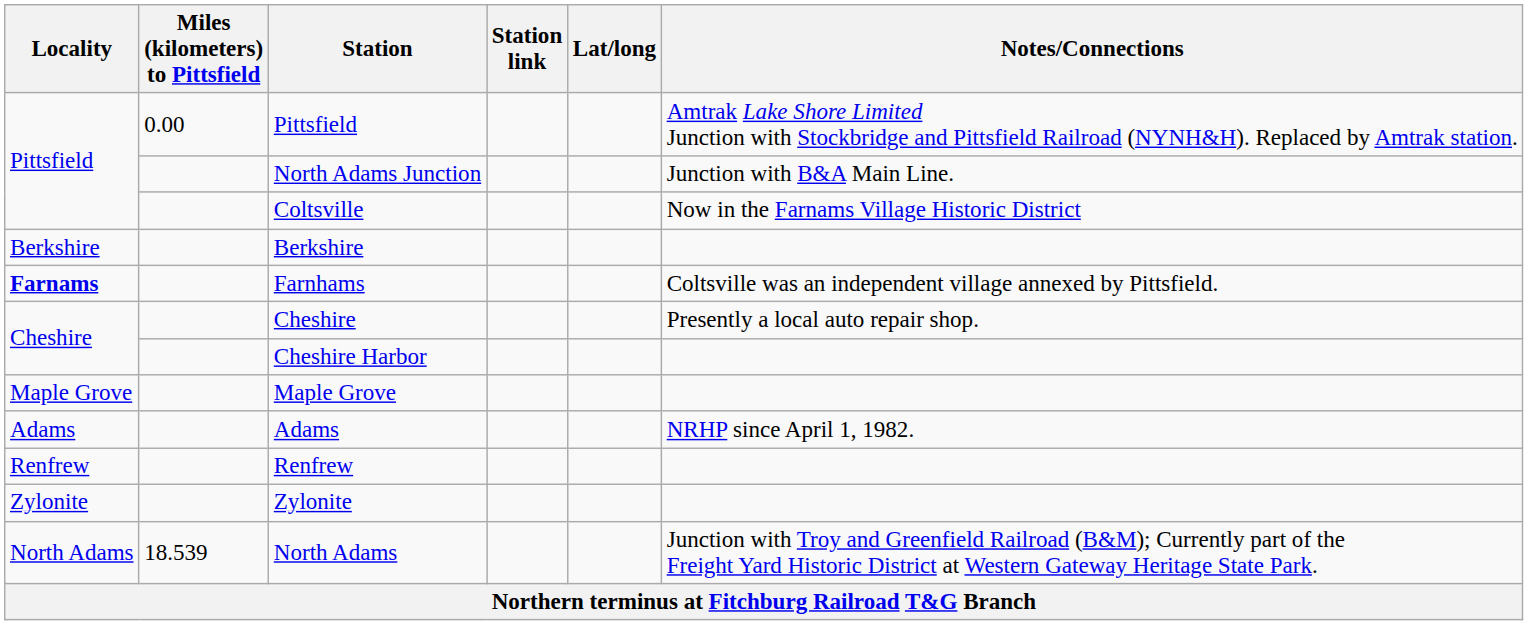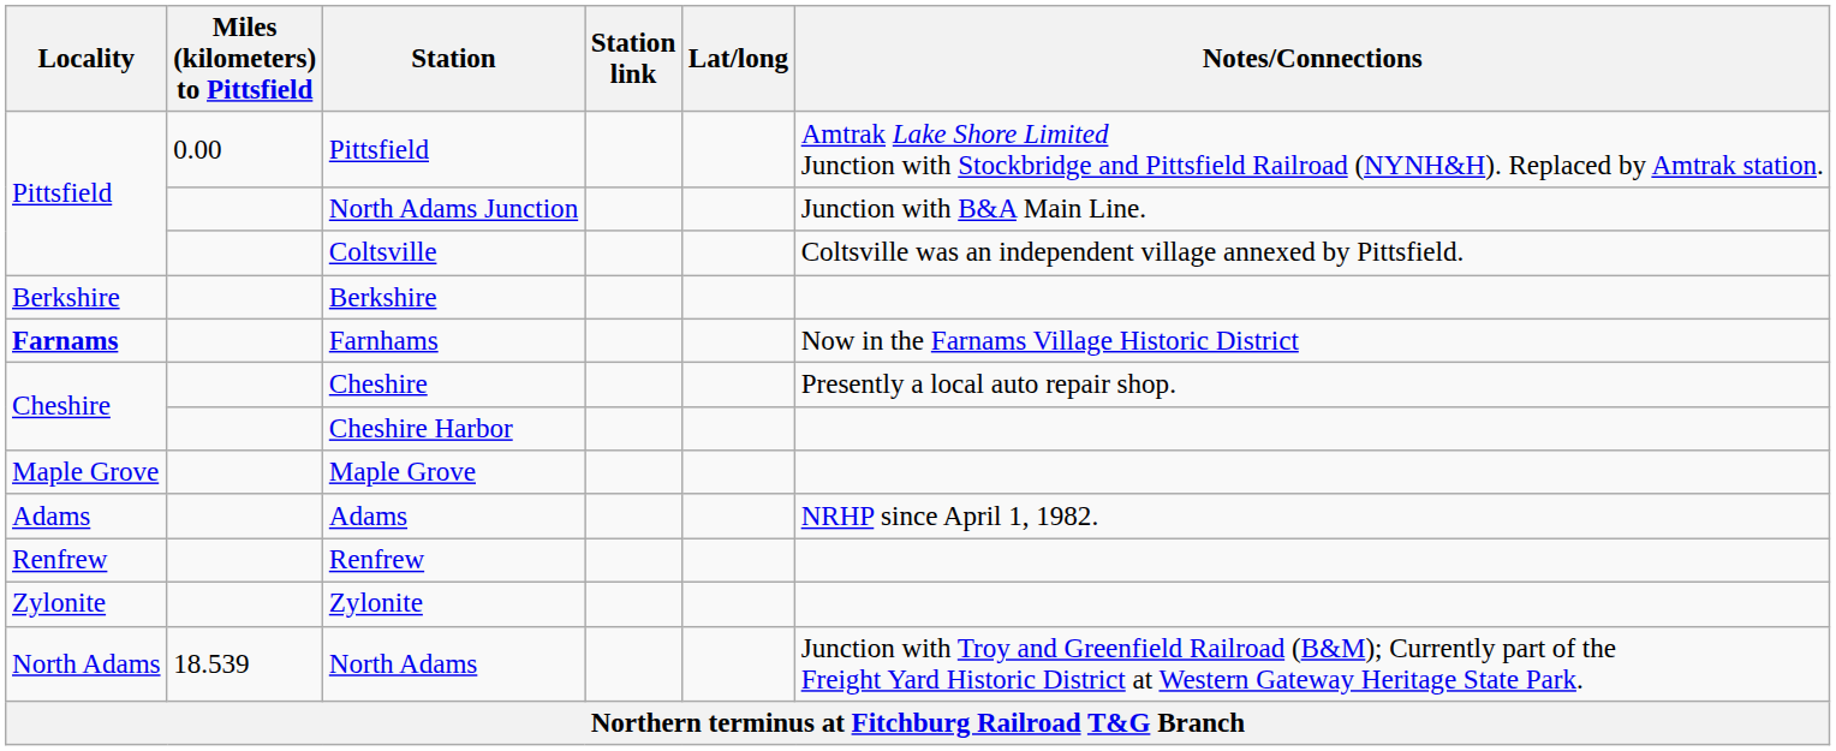 <table class="wikitable">
 <tr>
 <th>Locality</th>
 <th>Miles<br>(kilometers)<br>to <a href='#'>Pittsfield</a></th>
 <th>Station</th>
 <th>Station<br>link</th>
 <th>Lat/long</th>
 <th>Notes/Connections</th>
 </tr>
 <tr>
 <td rowspan=3><a href='#'>Pittsfield</a></td>
 <td>0.00</td>
 <td><a href='#'>Pittsfield</a></td>
 <td></td>
 <td></td>
 <td><a href='#'>Amtrak</a> <em><a href='#'>Lake Shore Limited</a></em><br>Junction with <a href='#'>Stockbridge and Pittsfield Railroad</a> (<a href='#'>NYNH&H</a>). Replaced by <a href='#'>Amtrak station</a>.</td>
 </tr>
 <tr>
 <td></td>
 <td><a href='#'>North Adams Junction</a></td>
 <td></td>
 <td></td>
 <td>Junction with <a href='#'>B&A</a> Main Line.</td>
 </tr>
 <tr>
 <td></td>
 <td><a href='#'>Coltsville</a></td>
 <td></td>
 <td></td>
-<td>Now in the <a href='#'>Farnams Village Historic District</a></td>
+<td>Coltsville was an independent village annexed by Pittsfield.</td>
 </tr>
 <tr>
 <td><a href='#'>Berkshire</a></td>
 <td></td>
 <td><a href='#'>Berkshire</a></td>
 <td></td>
 <td></td>
 <td></td>
 </tr>
 <tr>
 <td><strong><a href='#'>Farnams</a></strong></td>
 <td></td>
 <td><a href='#'>Farnhams</a></td>
 <td></td>
 <td></td>
-<td>Coltsville was an independent village annexed by Pittsfield.</td>
+<td>Now in the <a href='#'>Farnams Village Historic District</a></td>
 </tr>
 <tr>
 <td rowspan=2><a href='#'>Cheshire</a></td>
 <td></td>
 <td><a href='#'>Cheshire</a></td>
 <td></td>
 <td></td>
 <td>Presently a local auto repair shop.</td>
 </tr>
 <tr>
 <td></td>
 <td><a href='#'>Cheshire Harbor</a></td>
 <td></td>
 <td></td>
 <td></td>
 </tr>
 <tr>
 <td><a href='#'>Maple Grove</a></td>
 <td></td>
 <td><a href='#'>Maple Grove</a></td>
 <td></td>
 <td></td>
 <td></td>
 </tr>
 <tr>
 <td><a href='#'>Adams</a></td>
 <td></td>
 <td><a href='#'>Adams</a></td>
 <td></td>
 <td></td>
 <td><a href='#'>NRHP</a> since April 1, 1982.</td>
 </tr>
 <tr>
 <td><a href='#'>Renfrew</a></td>
 <td></td>
 <td><a href='#'>Renfrew</a></td>
 <td></td>
 <td></td>
 <td></td>
 </tr>
 <tr>
 <td><a href='#'>Zylonite</a></td>
 <td></td>
 <td><a href='#'>Zylonite</a></td>
 <td></td>
 <td></td>
 <td></td>
 </tr>
 <tr>
 <td><a href='#'>North Adams</a></td>
 <td>18.539</td>
 <td><a href='#'>North Adams</a></td>
 <td></td>
 <td></td>
 <td>Junction with <a href='#'>Troy and Greenfield Railroad</a> (<a href='#'>B&M</a>); Currently part of the<br><a href='#'>Freight Yard Historic District</a> at <a href='#'>Western Gateway Heritage State Park</a>.</td>
 </tr>
 <tr>
 <th colspan=9>Northern terminus at <a href='#'>Fitchburg Railroad</a> <a href='#'>T&G</a> Branch</th>
 </tr>
 </table>
